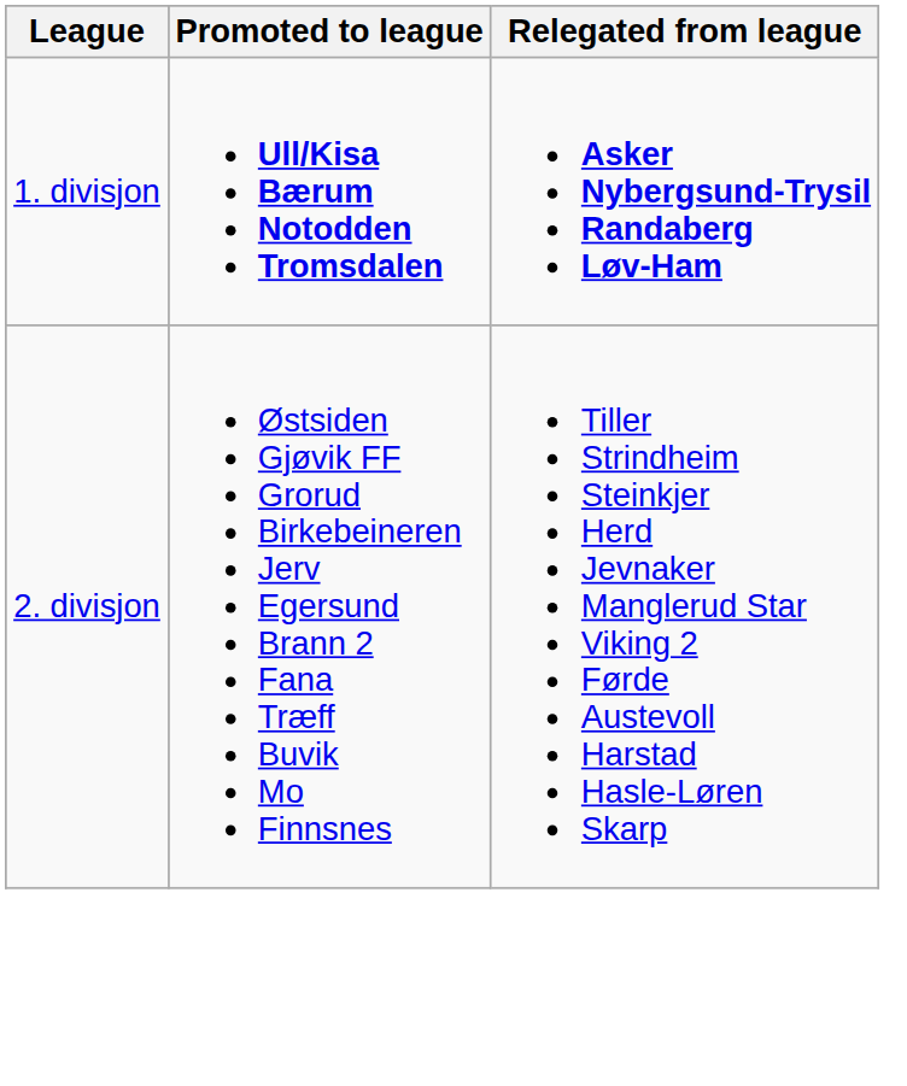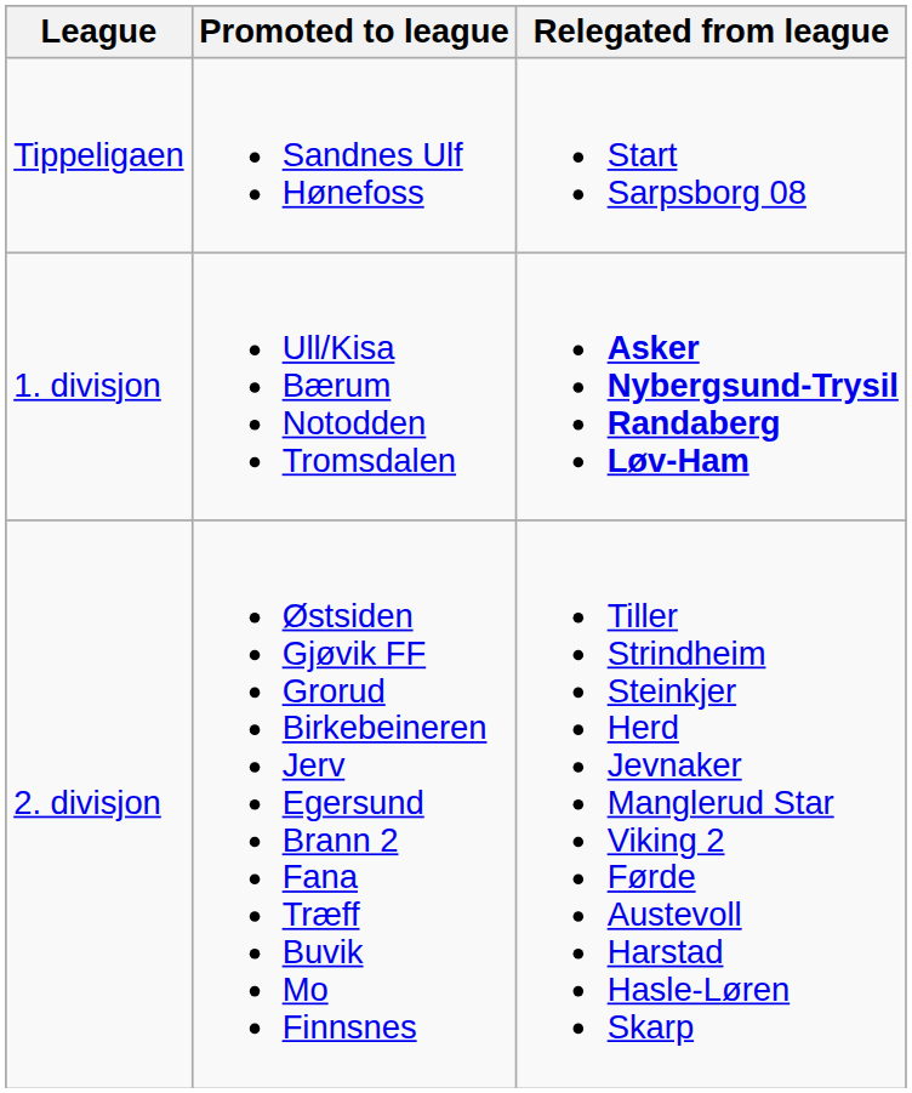 <table class="wikitable">
 <tr>
 <th>League</th>
 <th>Promoted to league</th>
 <th>Relegated from league</th>
 </tr>
 <tr>
+<td><a href='#'>Tippeligaen</a></td>
+<td><br><ul><li><a href='#'>Sandnes Ulf</a></li><li><a href='#'>Hønefoss</a></li></ul></td>
+<td><br><ul><li><a href='#'>Start</a></li><li><a href='#'>Sarpsborg 08</a></li></ul></td>
+</tr>
+<tr>
 <td><a href='#'>1. divisjon</a></td>
-<td><strong><br><ul><li><a href='#'>Ull/Kisa</a></li><li><a href='#'>Bærum</a></li><li><a href='#'>Notodden</a></li><li><a href='#'>Tromsdalen</a></li></ul></strong></td>
+<td><br><ul><li><a href='#'>Ull/Kisa</a></li><li><a href='#'>Bærum</a></li><li><a href='#'>Notodden</a></li><li><a href='#'>Tromsdalen</a></li></ul></td>
 <td><strong><br><ul><li><a href='#'>Asker</a></li><li><a href='#'>Nybergsund-Trysil</a></li><li><a href='#'>Randaberg</a></li><li><a href='#'>Løv-Ham</a></li></ul></strong></td>
 </tr>
 <tr>
 <td><a href='#'>2. divisjon</a></td>
 <td><br><ul><li><a href='#'>Østsiden</a></li><li><a href='#'>Gjøvik FF</a></li><li><a href='#'>Grorud</a></li><li><a href='#'>Birkebeineren</a></li><li><a href='#'>Jerv</a></li><li><a href='#'>Egersund</a></li><li><a href='#'>Brann 2</a></li><li><a href='#'>Fana</a></li><li><a href='#'>Træff</a></li><li><a href='#'>Buvik</a></li><li><a href='#'>Mo</a></li><li><a href='#'>Finnsnes</a></li></ul></td>
 <td><br><ul><li><a href='#'>Tiller</a></li><li><a href='#'>Strindheim</a></li><li><a href='#'>Steinkjer</a></li><li><a href='#'>Herd</a></li><li><a href='#'>Jevnaker</a></li><li><a href='#'>Manglerud Star</a></li><li><a href='#'>Viking 2</a></li><li><a href='#'>Førde</a></li><li><a href='#'>Austevoll</a></li><li><a href='#'>Harstad</a></li><li><a href='#'>Hasle-Løren</a></li><li><a href='#'>Skarp</a></li></ul></td>
 </tr>
 </table>
